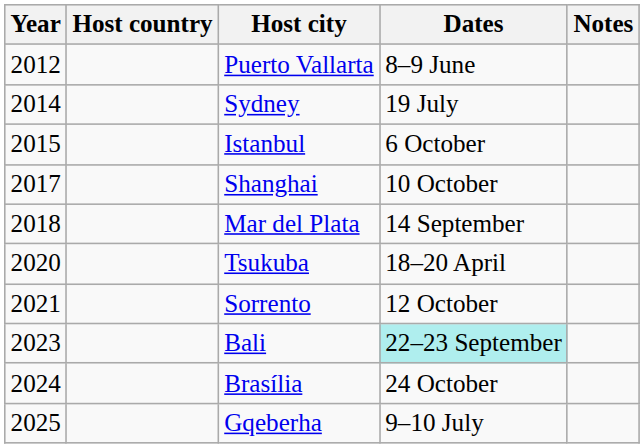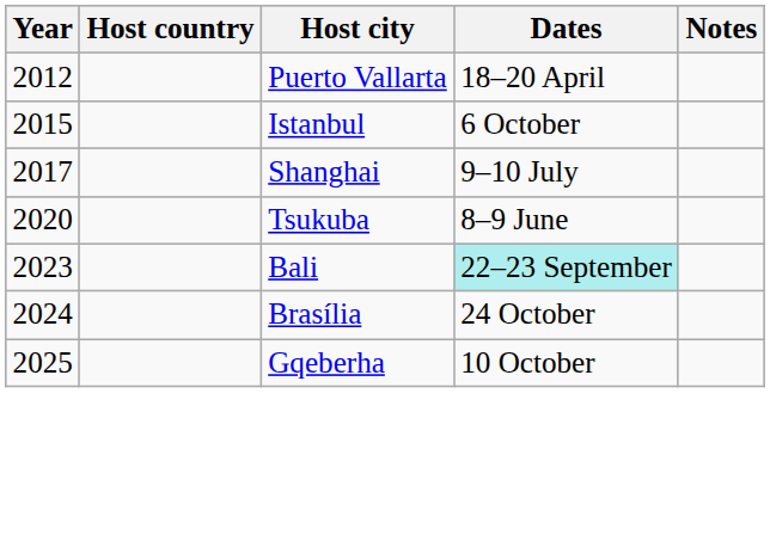 <table class="wikitable plainrowheaders sortable">
 <tr>
 <th>Year</th>
 <th>Host country</th>
 <th>Host city</th>
 <th>Dates</th>
 <th>Notes</th>
 </tr>
 <tr>
 <td>2012</td>
 <td></td>
 <td><a href='#'>Puerto Vallarta</a></td>
-<td>8–9 June</td>
-<td></td>
-</tr>
-<tr>
-<td>2014</td>
-<td></td>
-<td><a href='#'>Sydney</a></td>
-<td>19 July</td>
+<td>18–20 April</td>
 <td></td>
 </tr>
 <tr>
 <td>2015</td>
 <td></td>
 <td><a href='#'>Istanbul</a></td>
 <td>6 October</td>
 <td></td>
 </tr>
 <tr>
 <td>2017</td>
 <td></td>
 <td><a href='#'>Shanghai</a></td>
-<td>10 October</td>
-<td></td>
-</tr>
-<tr>
-<td>2018</td>
-<td></td>
-<td><a href='#'>Mar del Plata</a></td>
-<td>14 September</td>
+<td>9–10 July</td>
 <td></td>
 </tr>
 <tr>
 <td>2020</td>
 <td></td>
 <td><a href='#'>Tsukuba</a></td>
-<td>18–20 April</td>
-<td></td>
-</tr>
-<tr>
-<td>2021</td>
-<td></td>
-<td><a href='#'>Sorrento</a></td>
-<td>12 October</td>
+<td>8–9 June</td>
 <td></td>
 </tr>
 <tr>
 <td>2023</td>
 <td></td>
 <td><a href='#'>Bali</a></td>
 <td style="background: paleturquoise;">22–23 September</td>
 <td></td>
 </tr>
 <tr>
 <td>2024</td>
 <td></td>
 <td><a href='#'>Brasília</a></td>
 <td>24 October</td>
 <td></td>
 </tr>
 <tr>
 <td>2025</td>
 <td></td>
 <td><a href='#'>Gqeberha</a></td>
-<td>9–10 July</td>
+<td>10 October</td>
 <td></td>
 </tr>
 </table>
